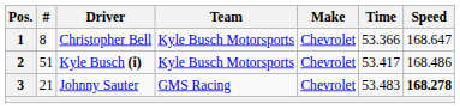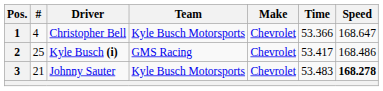 <table class="wikitable" style="font-size:95%">
 <tr>
 <th>Pos.</th>
 <th>#</th>
 <th>Driver</th>
 <th>Team</th>
 <th>Make</th>
 <th>Time</th>
 <th>Speed</th>
 </tr>
 <tr>
 <th>1</th>
-<td>8</td>
+<td>4</td>
 <td><a href='#'>Christopher Bell</a></td>
 <td><a href='#'>Kyle Busch Motorsports</a></td>
 <td><a href='#'>Chevrolet</a></td>
 <td>53.366</td>
 <td>168.647</td>
 </tr>
 <tr>
 <th>2</th>
-<td>51</td>
+<td>25</td>
 <td><a href='#'>Kyle Busch</a> <strong>(i)</strong></td>
-<td><a href='#'>Kyle Busch Motorsports</a></td>
+<td><a href='#'>GMS Racing</a></td>
 <td><a href='#'>Chevrolet</a></td>
 <td>53.417</td>
 <td>168.486</td>
 </tr>
 <tr>
 <th>3</th>
 <td>21</td>
 <td><a href='#'>Johnny Sauter</a></td>
-<td><a href='#'>GMS Racing</a></td>
+<td><a href='#'>Kyle Busch Motorsports</a></td>
 <td><a href='#'>Chevrolet</a></td>
 <td>53.483</td>
 <td><strong>168.278</strong></td>
 </tr>
 <tr>
 <th colspan="7"></th>
 </tr>
 </table>
